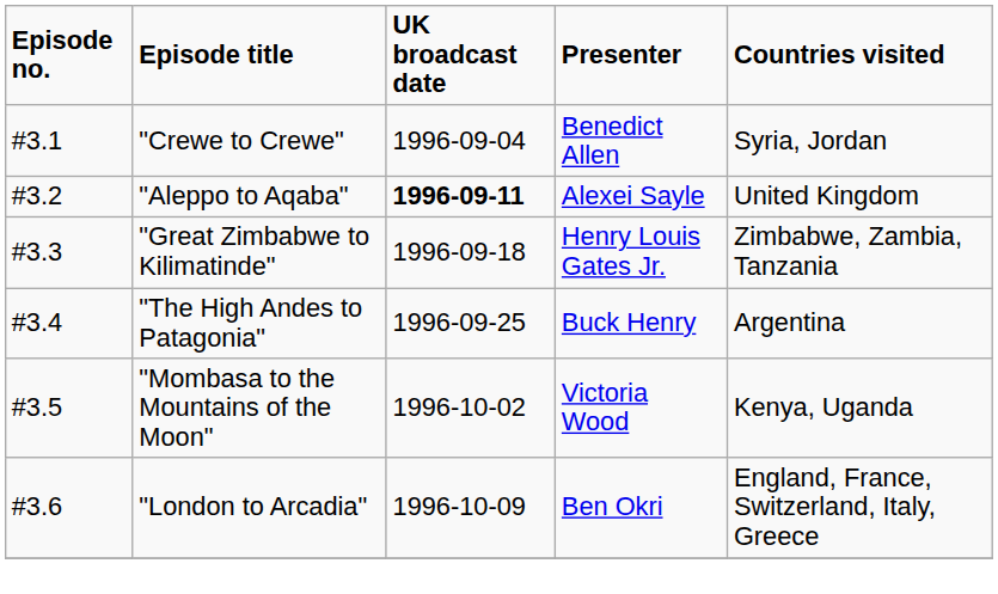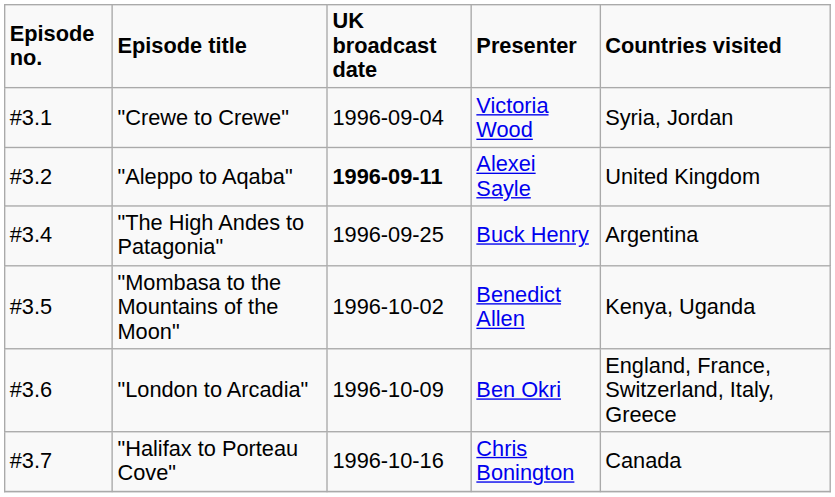 <table class="wikitable">
 <tr>
 <td><strong>Episode no.</strong></td>
 <td><strong>Episode title</strong></td>
 <td><strong>UK broadcast date</strong></td>
 <td><strong>Presenter</strong></td>
 <td><strong>Countries visited</strong></td>
 </tr>
 <tr>
 <td>#3.1</td>
 <td>"Crewe to Crewe"</td>
 <td>1996-09-04</td>
-<td><a href='#'>Benedict Allen</a></td>
+<td><a href='#'>Victoria Wood</a></td>
 <td>Syria, Jordan</td>
 </tr>
 <tr>
 <td>#3.2</td>
 <td>"Aleppo to Aqaba"</td>
 <td><strong>1996-09-11</strong></td>
 <td><a href='#'>Alexei Sayle</a></td>
 <td>United Kingdom</td>
-</tr>
-<tr>
-<td>#3.3</td>
-<td>"Great Zimbabwe to Kilimatinde"</td>
-<td>1996-09-18</td>
-<td><a href='#'>Henry Louis Gates Jr.</a></td>
-<td>Zimbabwe, Zambia, Tanzania</td>
 </tr>
 <tr>
 <td>#3.4</td>
 <td>"The High Andes to Patagonia"</td>
 <td>1996-09-25</td>
 <td><a href='#'>Buck Henry</a></td>
 <td>Argentina</td>
 </tr>
 <tr>
 <td>#3.5</td>
 <td>"Mombasa to the Mountains of the Moon"</td>
 <td>1996-10-02</td>
-<td><a href='#'>Victoria Wood</a></td>
+<td><a href='#'>Benedict Allen</a></td>
 <td>Kenya, Uganda</td>
 </tr>
 <tr>
 <td>#3.6</td>
 <td>"London to Arcadia"</td>
 <td>1996-10-09</td>
 <td><a href='#'>Ben Okri</a></td>
 <td>England, France, Switzerland, Italy, Greece</td>
 </tr>
 <tr>
+<td>#3.7</td>
+<td>"Halifax to Porteau Cove"</td>
+<td>1996-10-16</td>
+<td><a href='#'>Chris Bonington</a></td>
+<td>Canada</td>
+</tr>
+<tr>
 </tr>
 </table>
